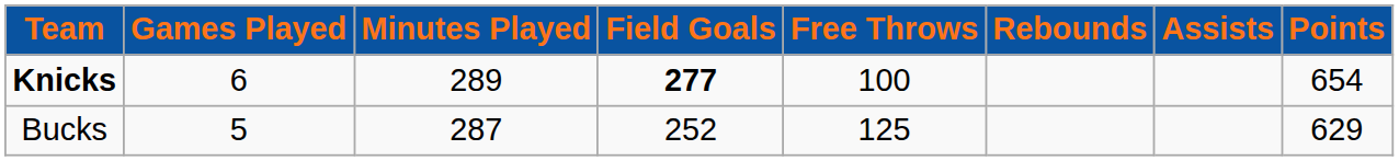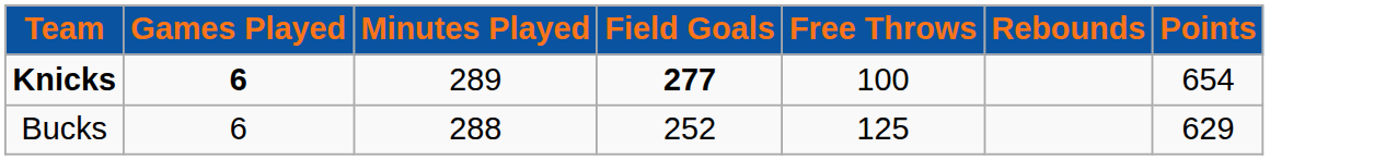 <table class="wikitable">
 <tr>
 <th style="color:#FF7518; background:#0953a0;">Team</th>
 <th style="color:#FF7518; background:#0953a0;">Games Played</th>
 <th style="color:#FF7518; background:#0953a0;">Minutes Played</th>
 <th style="color:#FF7518; background:#0953a0;">Field Goals</th>
 <th style="color:#FF7518; background:#0953a0;">Free Throws</th>
 <th style="color:#FF7518; background:#0953a0;">Rebounds</th>
-<th style="color:#FF7518; background:#0953a0;">Assists</th>
 <th style="color:#FF7518; background:#0953a0;">Points</th>
 </tr>
 <tr align="center">
 <td><strong>Knicks</strong></td>
-<td>6</td>
+<td><strong>6</strong></td>
 <td>289</td>
 <td><strong>277</strong></td>
 <td>100</td>
-<td></td>
 <td></td>
 <td>654</td>
 </tr>
 <tr align="center">
 <td>Bucks</td>
-<td>5</td>
-<td>287</td>
+<td>6</td>
+<td>288</td>
 <td>252</td>
 <td>125</td>
-<td></td>
 <td></td>
 <td>629</td>
 </tr>
 </table>
